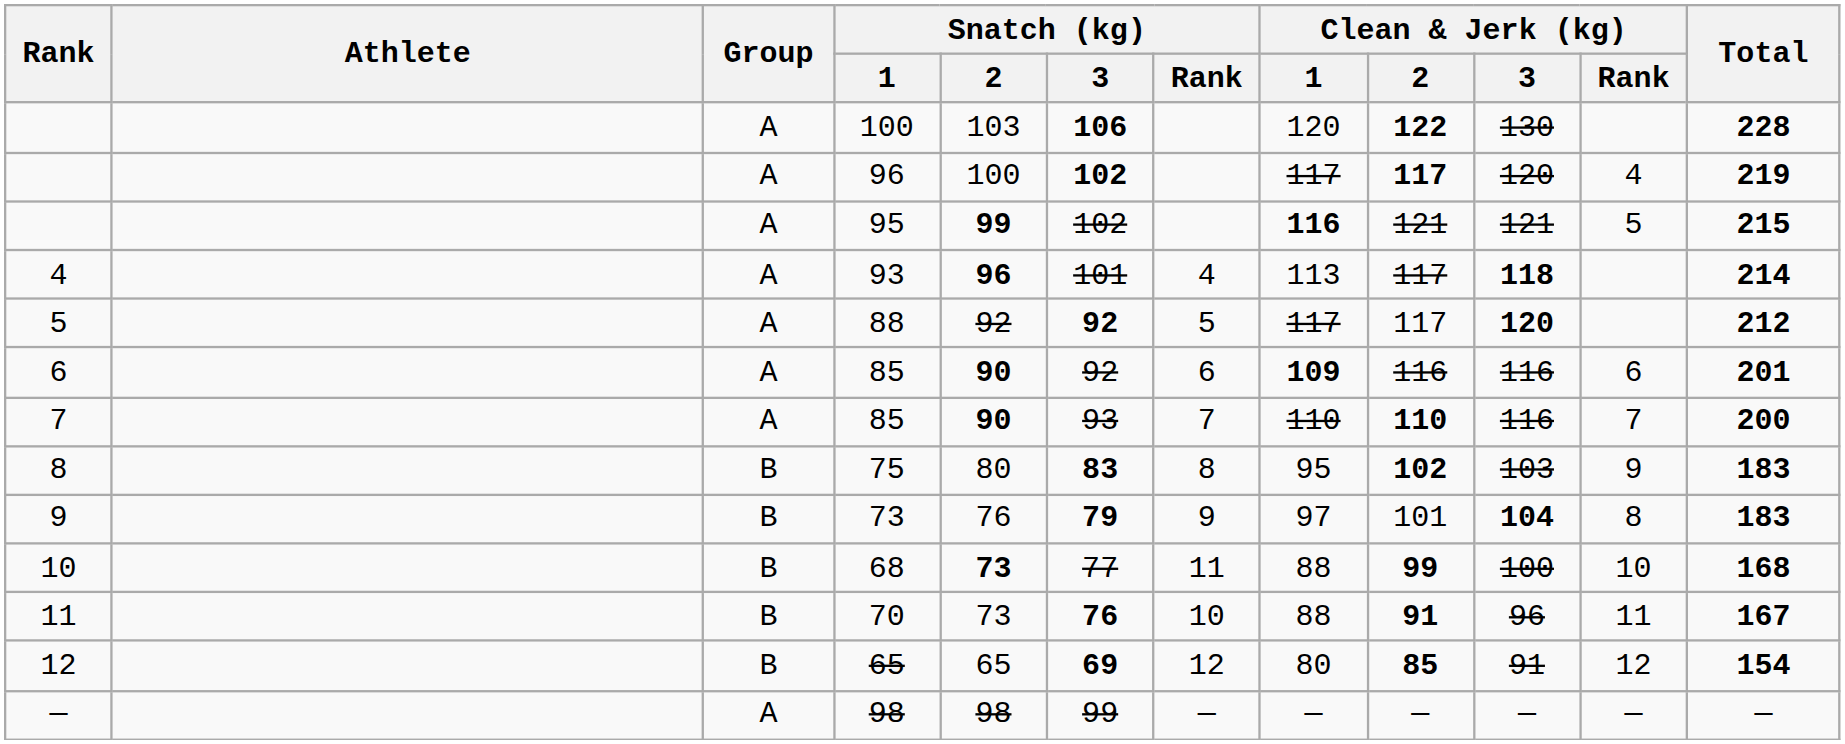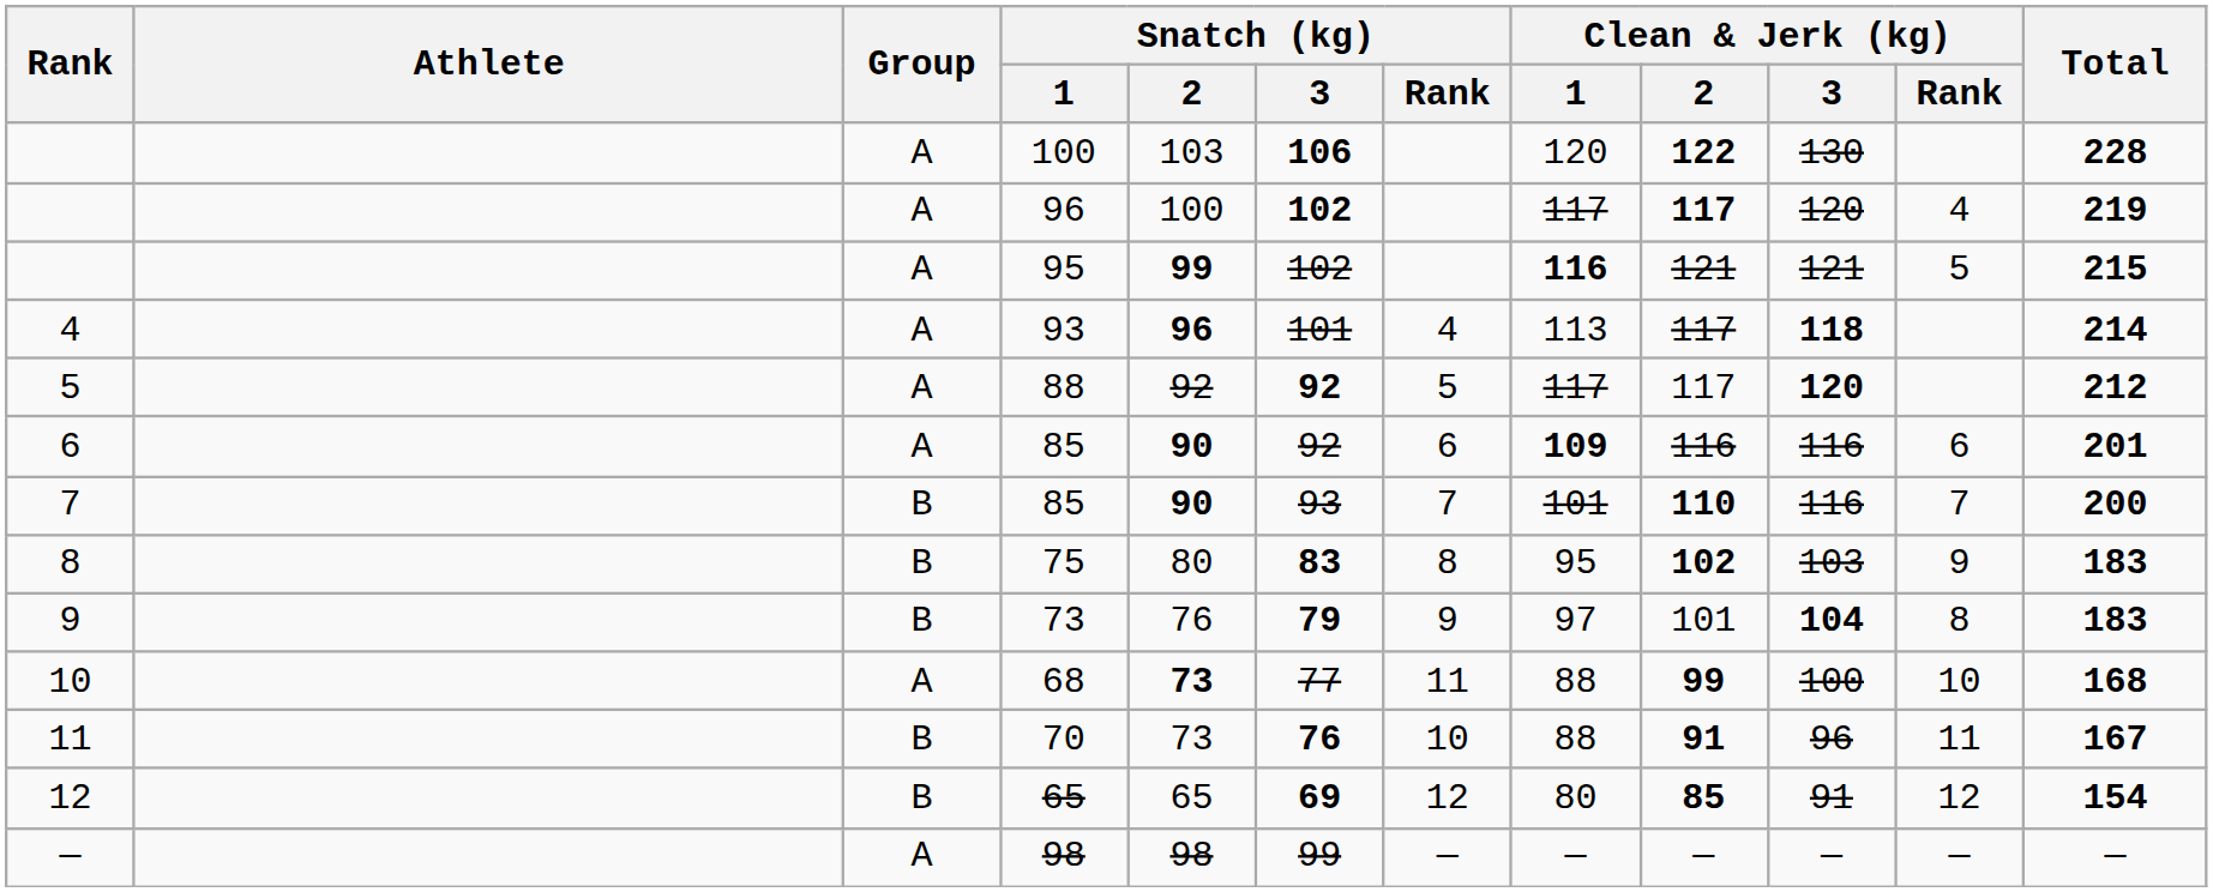 <table class = "wikitable" style="text-align:center;">
 <tr>
 <th rowspan=2 width=40>Rank</th>
 <th rowspan=2 width=250>Athlete</th>
 <th rowspan=2 width=50>Group</th>
 <th colspan=4>Snatch (kg)</th>
 <th colspan=4>Clean & Jerk (kg)</th>
 <th rowspan=2 width=60>Total</th>
 </tr>
 <tr>
 <th width=40>1</th>
 <th width=40>2</th>
 <th width=40>3</th>
 <th width=40>Rank</th>
 <th width=40>1</th>
 <th width=40>2</th>
 <th width=40>3</th>
 <th width=40>Rank</th>
 </tr>
 <tr>
 <td></td>
 <td align=left></td>
 <td>A</td>
 <td>100</td>
 <td>103</td>
 <td><strong>106</strong></td>
 <td></td>
 <td>120</td>
 <td><strong>122</strong></td>
 <td><s>130</s></td>
 <td></td>
 <td><strong>228</strong></td>
 </tr>
 <tr>
 <td></td>
 <td align=left></td>
 <td>A</td>
 <td>96</td>
 <td>100</td>
 <td><strong>102</strong></td>
 <td></td>
 <td><s>117</s></td>
 <td><strong>117</strong></td>
 <td><s>120</s></td>
 <td>4</td>
 <td><strong>219</strong></td>
 </tr>
 <tr>
 <td></td>
 <td align=left></td>
 <td>A</td>
 <td>95</td>
 <td><strong>99</strong></td>
 <td><s>102</s></td>
 <td></td>
 <td><strong>116</strong></td>
 <td><s>121</s></td>
 <td><s>121</s></td>
 <td>5</td>
 <td><strong>215</strong></td>
 </tr>
 <tr>
 <td>4</td>
 <td align=left></td>
 <td>A</td>
 <td>93</td>
 <td><strong>96</strong></td>
 <td><s>101</s></td>
 <td>4</td>
 <td>113</td>
 <td><s>117</s></td>
 <td><strong>118</strong></td>
 <td></td>
 <td><strong>214</strong></td>
 </tr>
 <tr>
 <td>5</td>
 <td align=left></td>
 <td>A</td>
 <td>88</td>
 <td><s>92</s></td>
 <td><strong>92</strong></td>
 <td>5</td>
 <td><s>117</s></td>
 <td>117</td>
 <td><strong>120</strong></td>
 <td></td>
 <td><strong>212</strong></td>
 </tr>
 <tr>
 <td>6</td>
 <td align=left></td>
 <td>A</td>
 <td>85</td>
 <td><strong>90</strong></td>
 <td><s>92</s></td>
 <td>6</td>
 <td><strong>109</strong></td>
 <td><s>116</s></td>
 <td><s>116</s></td>
 <td>6</td>
 <td><strong>201</strong></td>
 </tr>
 <tr>
 <td>7</td>
 <td align=left></td>
-<td>A</td>
+<td>B</td>
 <td>85</td>
 <td><strong>90</strong></td>
 <td><s>93</s></td>
 <td>7</td>
-<td><s>110</s></td>
+<td><s>101</s></td>
 <td><strong>110</strong></td>
 <td><s>116</s></td>
 <td>7</td>
 <td><strong>200</strong></td>
 </tr>
 <tr>
 <td>8</td>
 <td align=left></td>
 <td>B</td>
 <td>75</td>
 <td>80</td>
 <td><strong>83</strong></td>
 <td>8</td>
 <td>95</td>
 <td><strong>102</strong></td>
 <td><s>103</s></td>
 <td>9</td>
 <td><strong>183</strong></td>
 </tr>
 <tr>
 <td>9</td>
 <td align=left></td>
 <td>B</td>
 <td>73</td>
 <td>76</td>
 <td><strong>79</strong></td>
 <td>9</td>
 <td>97</td>
 <td>101</td>
 <td><strong>104</strong></td>
 <td>8</td>
 <td><strong>183</strong></td>
 </tr>
 <tr>
 <td>10</td>
 <td align=left></td>
-<td>B</td>
+<td>A</td>
 <td>68</td>
 <td><strong>73</strong></td>
 <td><s>77</s></td>
 <td>11</td>
 <td>88</td>
 <td><strong>99</strong></td>
 <td><s>100</s></td>
 <td>10</td>
 <td><strong>168</strong></td>
 </tr>
 <tr>
 <td>11</td>
 <td align=left></td>
 <td>B</td>
 <td>70</td>
 <td>73</td>
 <td><strong>76</strong></td>
 <td>10</td>
 <td>88</td>
 <td><strong>91</strong></td>
 <td><s>96</s></td>
 <td>11</td>
 <td><strong>167</strong></td>
 </tr>
 <tr>
 <td>12</td>
 <td align=left></td>
 <td>B</td>
 <td><s>65</s></td>
 <td>65</td>
 <td><strong>69</strong></td>
 <td>12</td>
 <td>80</td>
 <td><strong>85</strong></td>
 <td><s>91</s></td>
 <td>12</td>
 <td><strong>154</strong></td>
 </tr>
 <tr>
 <td>—</td>
 <td align=left></td>
 <td>A</td>
 <td><s>98</s></td>
 <td><s>98</s></td>
 <td><s>99</s></td>
 <td>—</td>
 <td>—</td>
 <td>—</td>
 <td>—</td>
 <td>—</td>
 <td>—</td>
 </tr>
 </table>
